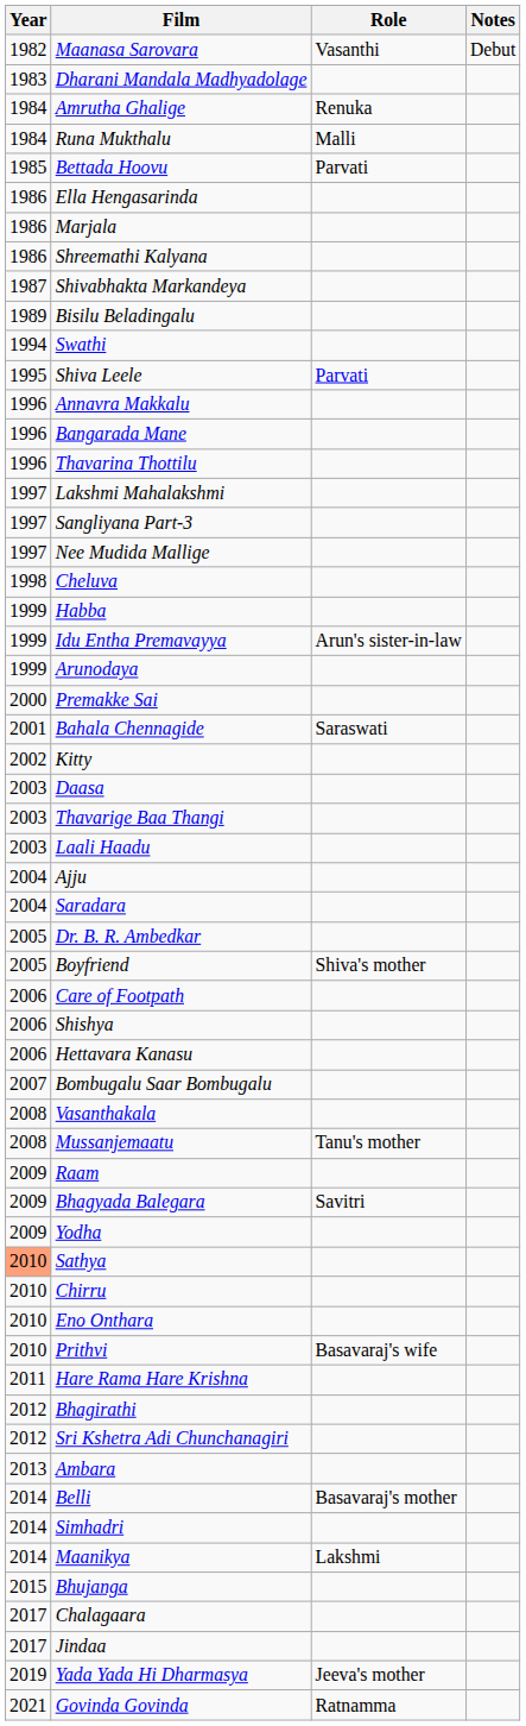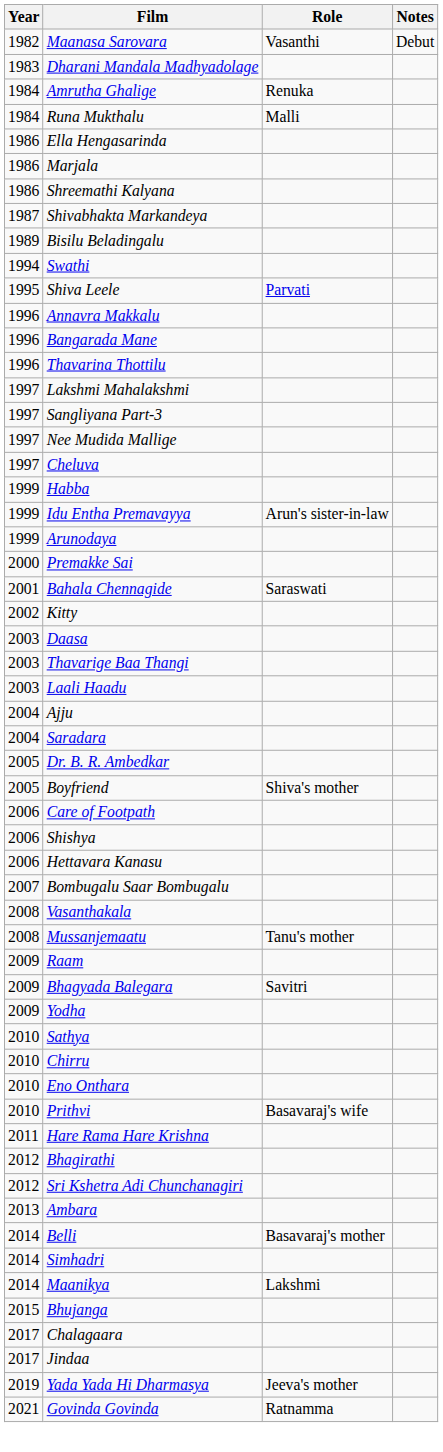 <table class="wikitable sortable">
 <tr>
 <th>Year</th>
 <th>Film</th>
 <th>Role</th>
 <th>Notes</th>
 </tr>
 <tr>
 <td>1982</td>
 <td><em><a href='#'>Maanasa Sarovara</a></em></td>
 <td>Vasanthi</td>
 <td>Debut</td>
 </tr>
 <tr>
 <td>1983</td>
 <td><em><a href='#'>Dharani Mandala Madhyadolage</a></em></td>
 <td></td>
 <td></td>
 </tr>
 <tr>
 <td>1984</td>
 <td><em><a href='#'>Amrutha Ghalige</a></em></td>
 <td>Renuka</td>
 <td></td>
 </tr>
 <tr>
 <td>1984</td>
 <td><em>Runa Mukthalu</em></td>
 <td>Malli</td>
-<td></td>
-</tr>
-<tr>
-<td>1985</td>
-<td><em><a href='#'>Bettada Hoovu</a></em></td>
-<td>Parvati</td>
 <td></td>
 </tr>
 <tr>
 <td>1986</td>
 <td><em>Ella Hengasarinda</em></td>
 <td></td>
 <td></td>
 </tr>
 <tr>
 <td>1986</td>
 <td><em>Marjala</em></td>
 <td></td>
 <td></td>
 </tr>
 <tr>
 <td>1986</td>
 <td><em>Shreemathi Kalyana</em></td>
 <td></td>
 <td></td>
 </tr>
 <tr>
 <td>1987</td>
 <td><em>Shivabhakta Markandeya</em></td>
 <td></td>
 <td></td>
 </tr>
 <tr>
 <td>1989</td>
 <td><em>Bisilu Beladingalu</em></td>
 <td></td>
 <td></td>
 </tr>
 <tr>
 <td>1994</td>
 <td><a href='#'><em>Swathi</em></a></td>
 <td></td>
 <td></td>
 </tr>
 <tr>
 <td>1995</td>
 <td><em>Shiva Leele</em></td>
 <td><a href='#'>Parvati</a></td>
 <td></td>
 </tr>
 <tr>
 <td>1996</td>
 <td><em><a href='#'>Annavra Makkalu</a></em></td>
 <td></td>
 <td></td>
 </tr>
 <tr>
 <td>1996</td>
 <td><em><a href='#'>Bangarada Mane</a></em></td>
 <td></td>
 <td></td>
 </tr>
 <tr>
 <td>1996</td>
 <td><em><a href='#'>Thavarina Thottilu</a></em></td>
 <td></td>
 <td></td>
 </tr>
 <tr>
 <td>1997</td>
 <td><em>Lakshmi Mahalakshmi</em></td>
 <td></td>
 <td></td>
 </tr>
 <tr>
 <td>1997</td>
 <td><em>Sangliyana Part-3</em></td>
 <td></td>
 <td></td>
 </tr>
 <tr>
 <td>1997</td>
 <td><em>Nee Mudida Mallige</em></td>
 <td></td>
 <td></td>
 </tr>
 <tr>
-<td>1998</td>
+<td>1997</td>
 <td><em><a href='#'>Cheluva</a></em></td>
 <td></td>
 <td></td>
 </tr>
 <tr>
 <td>1999</td>
 <td><em><a href='#'>Habba</a></em></td>
 <td></td>
 <td></td>
 </tr>
 <tr>
 <td>1999</td>
 <td><em><a href='#'>Idu Entha Premavayya</a></em></td>
 <td>Arun's sister-in-law</td>
 <td></td>
 </tr>
 <tr>
 <td>1999</td>
 <td><em><a href='#'>Arunodaya</a></em></td>
 <td></td>
 <td></td>
 </tr>
 <tr>
 <td>2000</td>
 <td><em><a href='#'>Premakke Sai</a></em></td>
 <td></td>
 <td></td>
 </tr>
 <tr>
 <td>2001</td>
 <td><em><a href='#'>Bahala Chennagide</a></em></td>
 <td>Saraswati</td>
 <td></td>
 </tr>
 <tr>
 <td>2002</td>
 <td><em>Kitty</em></td>
 <td></td>
 <td></td>
 </tr>
 <tr>
 <td>2003</td>
 <td><em><a href='#'>Daasa</a></em></td>
 <td></td>
 <td></td>
 </tr>
 <tr>
 <td>2003</td>
 <td><em><a href='#'>Thavarige Baa Thangi</a></em></td>
 <td></td>
 <td></td>
 </tr>
 <tr>
 <td>2003</td>
 <td><em><a href='#'>Laali Haadu</a></em></td>
 <td></td>
 <td></td>
 </tr>
 <tr>
 <td>2004</td>
 <td><em>Ajju</em></td>
 <td></td>
 <td></td>
 </tr>
 <tr>
 <td>2004</td>
 <td><em><a href='#'>Saradara</a></em></td>
 <td></td>
 <td></td>
 </tr>
 <tr>
 <td>2005</td>
 <td><em><a href='#'>Dr. B. R. Ambedkar</a></em></td>
 <td></td>
 <td></td>
 </tr>
 <tr>
 <td>2005</td>
 <td><em>Boyfriend</em></td>
 <td>Shiva's mother</td>
 <td></td>
 </tr>
 <tr>
 <td>2006</td>
 <td><em><a href='#'>Care of Footpath</a></em></td>
 <td></td>
 <td></td>
 </tr>
 <tr>
 <td>2006</td>
 <td><em>Shishya</em></td>
 <td></td>
 <td></td>
 </tr>
 <tr>
 <td>2006</td>
 <td><em>Hettavara Kanasu</em></td>
 <td></td>
 <td></td>
 </tr>
 <tr>
 <td>2007</td>
 <td><em>Bombugalu Saar Bombugalu</em></td>
 <td></td>
 <td></td>
 </tr>
 <tr>
 <td>2008</td>
 <td><em><a href='#'>Vasanthakala</a></em></td>
 <td></td>
 <td></td>
 </tr>
 <tr>
 <td>2008</td>
 <td><em><a href='#'>Mussanjemaatu</a></em></td>
 <td>Tanu's mother</td>
 <td></td>
 </tr>
 <tr>
 <td>2009</td>
 <td><em><a href='#'>Raam</a></em></td>
 <td></td>
 <td></td>
 </tr>
 <tr>
 <td>2009</td>
 <td><a href='#'><em>Bhagyada Balegara</em></a></td>
 <td>Savitri</td>
 <td></td>
 </tr>
 <tr>
 <td>2009</td>
 <td><a href='#'><em>Yodha</em></a></td>
 <td></td>
 <td></td>
 </tr>
 <tr>
-<td style="background: lightsalmon;">2010</td>
+<td>2010</td>
 <td><a href='#'><em>Sathya</em></a></td>
 <td></td>
 <td></td>
 </tr>
 <tr>
 <td>2010</td>
 <td><em><a href='#'>Chirru</a></em></td>
 <td></td>
 <td></td>
 </tr>
 <tr>
 <td>2010</td>
 <td><em><a href='#'>Eno Onthara</a></em></td>
 <td></td>
 <td></td>
 </tr>
 <tr>
 <td>2010</td>
 <td><em><a href='#'>Prithvi</a></em></td>
 <td>Basavaraj's wife</td>
 <td></td>
 </tr>
 <tr>
 <td>2011</td>
 <td><a href='#'><em>Hare Rama Hare Krishna</em></a></td>
 <td></td>
 <td></td>
 </tr>
 <tr>
 <td>2012</td>
 <td><a href='#'><em>Bhagirathi</em></a></td>
 <td></td>
 <td></td>
 </tr>
 <tr>
 <td>2012</td>
 <td><em><a href='#'>Sri Kshetra Adi Chunchanagiri</a></em></td>
 <td></td>
 <td></td>
 </tr>
 <tr>
 <td>2013</td>
 <td><em><a href='#'>Ambara</a></em></td>
 <td></td>
 <td></td>
 </tr>
 <tr>
 <td>2014</td>
 <td><a href='#'><em>Belli</em></a></td>
 <td>Basavaraj's mother</td>
 <td></td>
 </tr>
 <tr>
 <td>2014</td>
 <td><a href='#'><em>Simhadri</em></a></td>
 <td></td>
 <td></td>
 </tr>
 <tr>
 <td>2014</td>
 <td><em><a href='#'>Maanikya</a></em></td>
 <td>Lakshmi</td>
 <td></td>
 </tr>
 <tr>
 <td>2015</td>
 <td><em><a href='#'>Bhujanga</a></em></td>
 <td></td>
 <td></td>
 </tr>
 <tr>
 <td>2017</td>
 <td><em>Chalagaara</em></td>
 <td></td>
 <td></td>
 </tr>
 <tr>
 <td>2017</td>
 <td><em>Jindaa</em></td>
 <td></td>
 <td></td>
 </tr>
 <tr>
 <td>2019</td>
 <td><em><a href='#'>Yada Yada Hi Dharmasya</a></em></td>
 <td>Jeeva's mother</td>
 <td></td>
 </tr>
 <tr>
 <td>2021</td>
 <td><a href='#'><em>Govinda Govinda</em></a></td>
 <td>Ratnamma</td>
 <td></td>
 </tr>
 </table>
